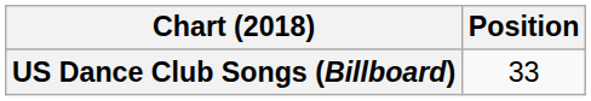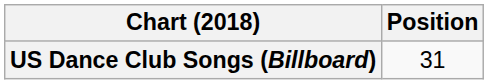 <table class="wikitable plainrowheaders" style="text-align:center;">
 <tr>
 <th>Chart (2018)</th>
 <th>Position</th>
 </tr>
 <tr>
 <th scope="row">US Dance Club Songs (<em>Billboard</em>)</th>
-<td>33</td>
+<td>31</td>
 </tr>
 </table>
